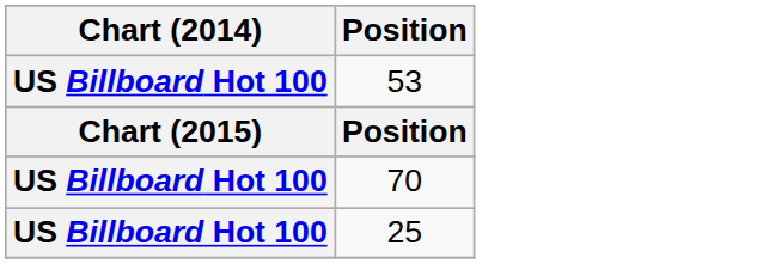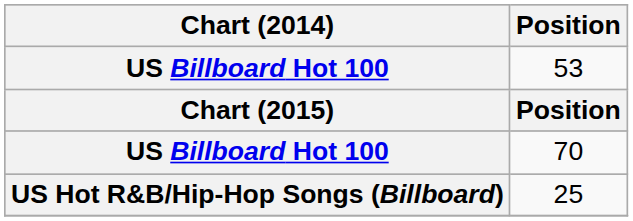 <table class="wikitable plainrowheaders" style="text-align:center">
 <tr>
 <th scope="col">Chart (2014)</th>
 <th scope="col">Position</th>
 </tr>
 <tr>
 <th scope="row">US <a href='#'><em>Billboard</em> Hot 100</a></th>
 <td>53</td>
 </tr>
 <tr>
 <th scope="col">Chart (2015)</th>
 <th scope="col">Position</th>
 </tr>
 <tr>
 <th scope="row">US <a href='#'><em>Billboard</em> Hot 100</a></th>
 <td>70</td>
 </tr>
 <tr>
-<th scope="row">US <a href='#'><em>Billboard</em> Hot 100</a></th>
+<th scope="row">US Hot R&B/Hip-Hop Songs (<em>Billboard</em>)</th>
 <td>25</td>
 </tr>
 <tr>
 </tr>
 </table>
